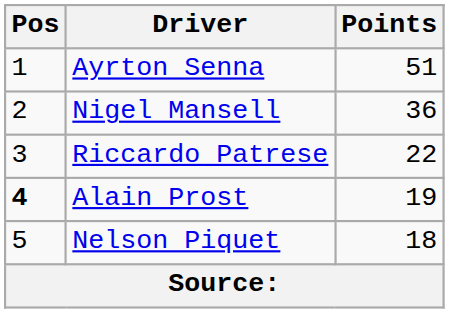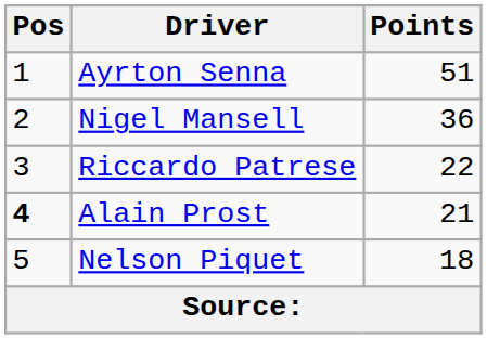 <table class="wikitable" style="font-size: 95%;">
 <tr>
 <th>Pos</th>
 <th>Driver</th>
 <th>Points</th>
 </tr>
 <tr>
 <td>1</td>
 <td> <a href='#'>Ayrton Senna</a></td>
 <td align="right">51</td>
 </tr>
 <tr>
 <td>2</td>
 <td> <a href='#'>Nigel Mansell</a></td>
 <td align="right">36</td>
 </tr>
 <tr>
 <td>3</td>
 <td> <a href='#'>Riccardo Patrese</a></td>
 <td align="right">22</td>
 </tr>
 <tr>
 <td><strong>4</strong></td>
 <td> <a href='#'>Alain Prost</a></td>
-<td align="right">19</td>
+<td align="right">21</td>
 </tr>
 <tr>
 <td>5</td>
 <td> <a href='#'>Nelson Piquet</a></td>
 <td align="right">18</td>
 </tr>
 <tr>
 <th colspan=4>Source: </th>
 </tr>
 </table>
